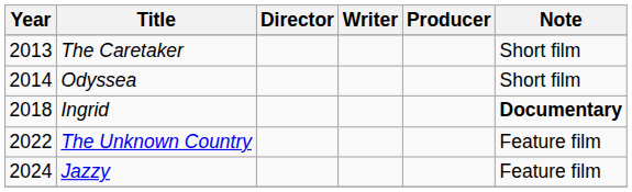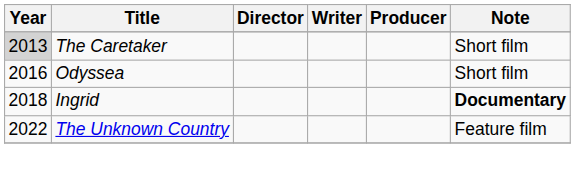 <table class="wikitable sortable" style="text-align:left">
 <tr>
 <th>Year</th>
 <th>Title</th>
 <th>Director</th>
 <th>Writer</th>
 <th>Producer</th>
 <th>Note</th>
 </tr>
 <tr>
 </tr>
 <tr>
-<td>2013</td>
+<td style="background: lightgrey;">2013</td>
 <td><em>The Caretaker</em></td>
 <td></td>
 <td></td>
 <td></td>
 <td>Short film</td>
 </tr>
 <tr>
-<td>2014</td>
+<td>2016</td>
 <td><em>Odyssea</em></td>
 <td></td>
 <td></td>
 <td></td>
 <td>Short film</td>
 </tr>
 <tr>
 <td>2018</td>
 <td><em>Ingrid</em></td>
 <td></td>
 <td></td>
 <td></td>
 <td><strong>Documentary</strong></td>
 </tr>
 <tr>
 <td>2022</td>
 <td><em><a href='#'>The Unknown Country</a></em></td>
 <td></td>
 <td></td>
 <td></td>
 <td>Feature film</td>
 </tr>
 <tr>
-<td>2024</td>
-<td><em><a href='#'>Jazzy</a></em></td>
-<td></td>
-<td></td>
-<td></td>
-<td>Feature film</td>
-</tr>
-<tr>
 </tr>
 </table>
